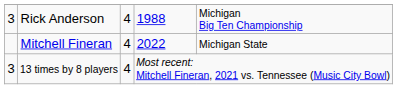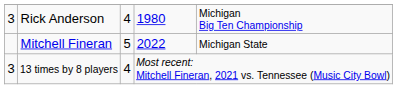 <table class="wikitable">
 <tr>
 </tr>
 <tr>
 <td>3</td>
 <td>Rick Anderson</td>
 <td>4</td>
-<td><a href='#'>1988</a></td>
+<td><a href='#'>1980</a></td>
 <td style="font-size:80%;">Michigan<br><a href='#'>Big Ten Championship</a></td>
 </tr>
 <tr>
 <td></td>
 <td><a href='#'>Mitchell Fineran</a></td>
-<td>4</td>
+<td>5</td>
 <td><a href='#'>2022</a></td>
 <td style="font-size:80%;">Michigan State</td>
 </tr>
 <tr>
 <td>3</td>
 <td style="font-size:80%;">13 times by 8 players</td>
 <td>4</td>
 <td colspan=2 style="font-size:80%;"><em>Most recent:</em><br><a href='#'>Mitchell Fineran</a>, <a href='#'>2021</a> vs. Tennessee (<a href='#'>Music City Bowl</a>)</td>
 </tr>
 </table>
